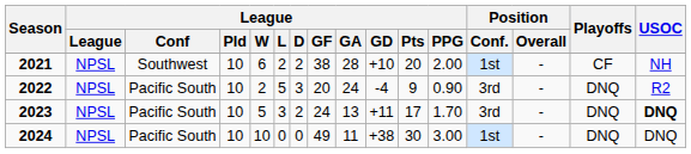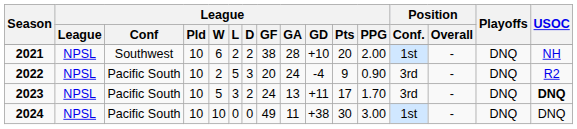 <table class="wikitable" style="font-size:90%; text-align:center;">
 <tr style="background:#f0f6ff;">
 <th rowspan=2>Season</th>
 <th colspan=11>League</th>
 <th colspan=2>Position</th>
 <th rowspan=2>Playoffs</th>
 <th rowspan=2><a href='#'>USOC</a></th>
 </tr>
 <tr>
 <th>League</th>
 <th>Conf</th>
 <th>Pld</th>
 <th>W</th>
 <th>L</th>
 <th>D</th>
 <th>GF</th>
 <th>GA</th>
 <th>GD</th>
 <th>Pts</th>
 <th>PPG</th>
 <th>Conf.</th>
 <th>Overall</th>
 </tr>
 <tr>
 </tr>
 <tr>
 <td><strong>2021</strong></td>
 <td><a href='#'>NPSL</a></td>
 <td>Southwest</td>
 <td>10</td>
 <td>6</td>
 <td>2</td>
 <td>2</td>
 <td>38</td>
 <td>28</td>
 <td>+10</td>
 <td>20</td>
 <td>2.00</td>
 <td bgcolor="#D0E7FF">1st</td>
 <td>-</td>
-<td>CF</td>
+<td>DNQ</td>
 <td><a href='#'>NH</a></td>
 </tr>
 <tr>
 <td><strong>2022</strong></td>
 <td><a href='#'>NPSL</a></td>
 <td>Pacific South</td>
 <td>10</td>
 <td>2</td>
 <td>5</td>
 <td>3</td>
 <td>20</td>
 <td>24</td>
 <td>-4</td>
 <td>9</td>
 <td>0.90</td>
 <td>3rd</td>
 <td>-</td>
 <td>DNQ</td>
 <td><a href='#'>R2</a></td>
 </tr>
 <tr>
 <td><strong>2023</strong></td>
 <td><a href='#'>NPSL</a></td>
 <td>Pacific South</td>
 <td>10</td>
 <td>5</td>
 <td>3</td>
 <td>2</td>
 <td>24</td>
 <td>13</td>
 <td>+11</td>
 <td>17</td>
 <td>1.70</td>
 <td>3rd</td>
 <td>-</td>
 <td>DNQ</td>
 <td><strong>DNQ</strong></td>
 </tr>
 <tr>
 <td><strong>2024</strong></td>
 <td><a href='#'>NPSL</a></td>
 <td>Pacific South</td>
 <td>10</td>
 <td>10</td>
 <td>0</td>
 <td>0</td>
 <td>49</td>
 <td>11</td>
 <td>+38</td>
 <td>30</td>
 <td>3.00</td>
 <td bgcolor="#D0E7FF">1st</td>
 <td>-</td>
 <td>DNQ</td>
 <td>DNQ</td>
 </tr>
 </table>
